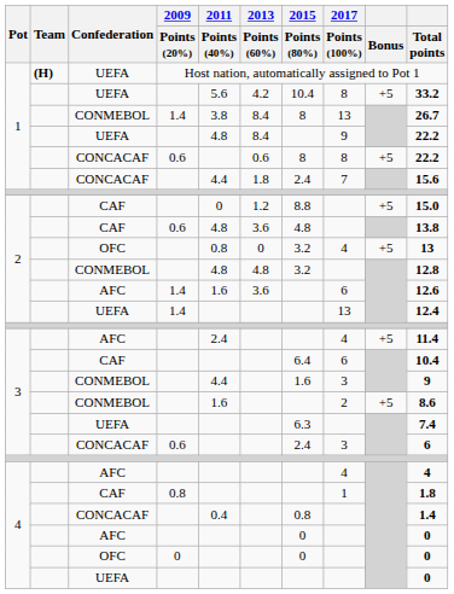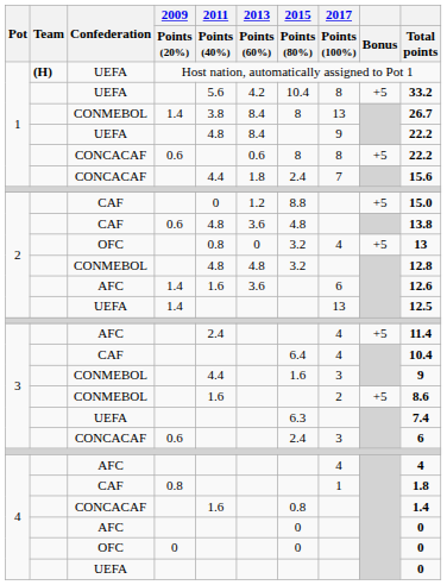 <table class="wikitable" style="text-align: center;">
 <tr>
 <th rowspan=2>Pot</th>
 <th rowspan=2>Team</th>
 <th rowspan=2>Confederation</th>
 <th><a href='#'>2009</a></th>
 <th><a href='#'>2011</a></th>
 <th><a href='#'>2013</a></th>
 <th><a href='#'>2015</a></th>
 <th><a href='#'>2017</a></th>
 <th></th>
 <th></th>
 </tr>
 <tr>
 <th>Points<br><small>(20%)</small></th>
 <th>Points<br><small>(40%)</small></th>
 <th>Points<br><small>(60%)</small></th>
 <th>Points<br><small>(80%)</small></th>
 <th>Points<br><small>(100%)</small></th>
 <th>Bonus<br></th>
 <th>Total<br>points</th>
 </tr>
 <tr>
 <td rowspan=6>1</td>
 <td align=left> <strong>(H)</strong></td>
 <td>UEFA</td>
 <td colspan=7>Host nation, automatically assigned to Pot 1</td>
 </tr>
 <tr>
 <td align=left></td>
 <td>UEFA</td>
 <td></td>
 <td>5.6</td>
 <td>4.2</td>
 <td>10.4</td>
 <td>8</td>
 <td>+5</td>
 <td><strong>33.2</strong></td>
 </tr>
 <tr>
 <td align=left></td>
 <td>CONMEBOL</td>
 <td>1.4</td>
 <td>3.8</td>
 <td>8.4</td>
 <td>8</td>
 <td>13</td>
 <td rowspan=2 bgcolor=lightgrey></td>
 <td><strong>26.7</strong></td>
 </tr>
 <tr>
 <td align=left></td>
 <td>UEFA</td>
 <td></td>
 <td>4.8</td>
 <td>8.4</td>
 <td></td>
 <td>9</td>
 <td><strong>22.2</strong></td>
 </tr>
 <tr>
 <td align=left></td>
 <td>CONCACAF</td>
 <td>0.6</td>
 <td></td>
 <td>0.6</td>
 <td>8</td>
 <td>8</td>
 <td>+5</td>
 <td><strong>22.2</strong></td>
 </tr>
 <tr>
 <td align=left></td>
 <td>CONCACAF</td>
 <td></td>
 <td>4.4</td>
 <td>1.8</td>
 <td>2.4</td>
 <td>7</td>
 <td bgcolor=lightgrey></td>
 <td><strong>15.6</strong></td>
 </tr>
 <tr>
 <td colspan=14 bgcolor=lightgrey></td>
 </tr>
 <tr>
 <td rowspan=6>2</td>
 <td align=left></td>
 <td>CAF</td>
 <td></td>
 <td>0</td>
 <td>1.2</td>
 <td>8.8</td>
 <td></td>
 <td>+5</td>
 <td><strong>15.0</strong></td>
 </tr>
 <tr>
 <td align=left></td>
 <td>CAF</td>
 <td>0.6</td>
 <td>4.8</td>
 <td>3.6</td>
 <td>4.8</td>
 <td></td>
 <td bgcolor=lightgrey></td>
 <td><strong>13.8</strong></td>
 </tr>
 <tr>
 <td align=left></td>
 <td>OFC</td>
 <td></td>
 <td>0.8</td>
 <td>0</td>
 <td>3.2</td>
 <td>4</td>
 <td>+5</td>
 <td><strong>13</strong></td>
 </tr>
 <tr>
 <td align=left></td>
 <td>CONMEBOL</td>
 <td></td>
 <td>4.8</td>
 <td>4.8</td>
 <td>3.2</td>
 <td></td>
 <td rowspan=3 bgcolor=lightgrey></td>
 <td><strong>12.8</strong></td>
 </tr>
 <tr>
 <td align=left></td>
 <td>AFC</td>
 <td>1.4</td>
 <td>1.6</td>
 <td>3.6</td>
 <td></td>
 <td>6</td>
 <td><strong>12.6</strong></td>
 </tr>
 <tr>
 <td align=left></td>
 <td>UEFA</td>
 <td>1.4</td>
 <td></td>
 <td></td>
 <td></td>
 <td>13</td>
-<td><strong>12.4</strong></td>
+<td><strong>12.5</strong></td>
 </tr>
 <tr>
 <td colspan=14 bgcolor=lightgrey></td>
 </tr>
 <tr>
 <td rowspan=6>3</td>
 <td align=left></td>
 <td>AFC</td>
 <td></td>
 <td>2.4</td>
 <td></td>
 <td></td>
 <td>4</td>
 <td>+5</td>
 <td><strong>11.4</strong></td>
 </tr>
 <tr>
 <td align=left></td>
 <td>CAF</td>
 <td></td>
 <td></td>
 <td></td>
 <td>6.4</td>
-<td>6</td>
+<td>4</td>
 <td rowspan=2 bgcolor=lightgrey></td>
 <td><strong>10.4</strong></td>
 </tr>
 <tr>
 <td align=left></td>
 <td>CONMEBOL</td>
 <td></td>
 <td>4.4</td>
 <td></td>
 <td>1.6</td>
 <td>3</td>
 <td><strong>9</strong></td>
 </tr>
 <tr>
 <td align=left></td>
 <td>CONMEBOL</td>
 <td></td>
 <td>1.6</td>
 <td></td>
 <td></td>
 <td>2</td>
 <td>+5</td>
 <td><strong>8.6</strong></td>
 </tr>
 <tr>
 <td align=left></td>
 <td>UEFA</td>
 <td></td>
 <td></td>
 <td></td>
 <td>6.3</td>
 <td></td>
 <td rowspan=2 bgcolor=lightgrey></td>
 <td><strong>7.4</strong></td>
 </tr>
 <tr>
 <td align=left></td>
 <td>CONCACAF</td>
 <td>0.6</td>
 <td></td>
 <td></td>
 <td>2.4</td>
 <td>3</td>
 <td><strong>6</strong></td>
 </tr>
 <tr>
 <td colspan=14 bgcolor=lightgrey></td>
 </tr>
 <tr>
 <td rowspan=6>4</td>
 <td align=left></td>
 <td>AFC</td>
 <td></td>
 <td></td>
 <td></td>
 <td></td>
 <td>4</td>
 <td rowspan=6 bgcolor=lightgrey></td>
 <td><strong>4</strong></td>
 </tr>
 <tr>
 <td align=left></td>
 <td>CAF</td>
 <td>0.8</td>
 <td></td>
 <td></td>
 <td></td>
 <td>1</td>
 <td><strong>1.8</strong></td>
 </tr>
 <tr>
 <td align=left></td>
 <td>CONCACAF</td>
 <td></td>
-<td>0.4</td>
+<td>1.6</td>
 <td></td>
 <td>0.8</td>
 <td></td>
 <td><strong>1.4</strong></td>
 </tr>
 <tr>
 <td align=left></td>
 <td>AFC</td>
 <td></td>
 <td></td>
 <td></td>
 <td>0</td>
 <td></td>
 <td><strong>0</strong></td>
 </tr>
 <tr>
 <td align=left></td>
 <td>OFC</td>
 <td>0</td>
 <td></td>
 <td></td>
 <td>0</td>
 <td></td>
 <td><strong>0</strong></td>
 </tr>
 <tr>
 <td align=left></td>
 <td>UEFA</td>
 <td></td>
 <td></td>
 <td></td>
 <td></td>
 <td></td>
 <td><strong>0</strong></td>
 </tr>
 </table>
